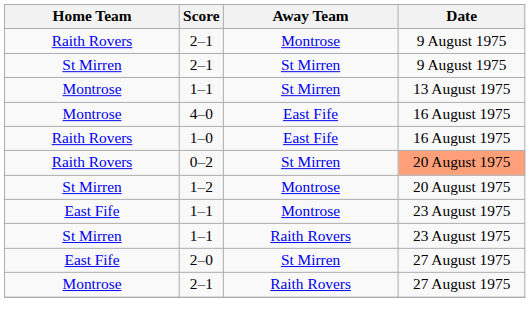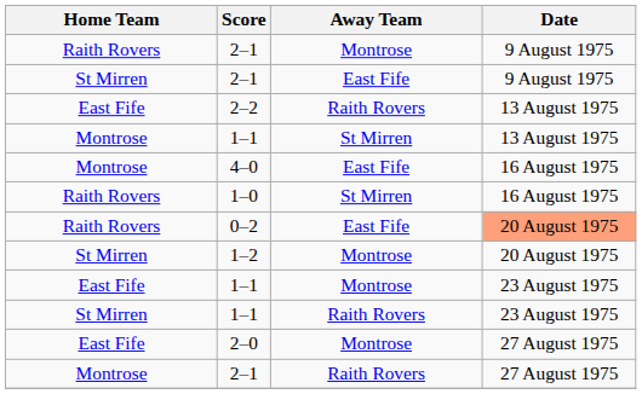 <table class="wikitable" style="text-align:center;">
 <tr>
 <th width=175>Home Team</th>
 <th width=20>Score</th>
 <th width=175>Away Team</th>
 <th width= 125>Date</th>
 </tr>
 <tr>
 <td><a href='#'>Raith Rovers</a></td>
 <td>2–1</td>
 <td><a href='#'>Montrose</a></td>
 <td>9 August 1975</td>
 </tr>
 <tr>
 <td><a href='#'>St Mirren</a></td>
 <td>2–1</td>
-<td><a href='#'>St Mirren</a></td>
+<td><a href='#'>East Fife</a></td>
 <td>9 August 1975</td>
+</tr>
+<tr>
+<td><a href='#'>East Fife</a></td>
+<td>2–2</td>
+<td><a href='#'>Raith Rovers</a></td>
+<td>13 August 1975</td>
 </tr>
 <tr>
 <td><a href='#'>Montrose</a></td>
 <td>1–1</td>
 <td><a href='#'>St Mirren</a></td>
 <td>13 August 1975</td>
 </tr>
 <tr>
 <td><a href='#'>Montrose</a></td>
 <td>4–0</td>
 <td><a href='#'>East Fife</a></td>
 <td>16 August 1975</td>
 </tr>
 <tr>
 <td><a href='#'>Raith Rovers</a></td>
 <td>1–0</td>
-<td><a href='#'>East Fife</a></td>
+<td><a href='#'>St Mirren</a></td>
 <td>16 August 1975</td>
 </tr>
 <tr>
 <td><a href='#'>Raith Rovers</a></td>
 <td>0–2</td>
-<td><a href='#'>St Mirren</a></td>
+<td><a href='#'>East Fife</a></td>
 <td style="background: lightsalmon;">20 August 1975</td>
 </tr>
 <tr>
 <td><a href='#'>St Mirren</a></td>
 <td>1–2</td>
 <td><a href='#'>Montrose</a></td>
 <td>20 August 1975</td>
 </tr>
 <tr>
 <td><a href='#'>East Fife</a></td>
 <td>1–1</td>
 <td><a href='#'>Montrose</a></td>
 <td>23 August 1975</td>
 </tr>
 <tr>
 <td><a href='#'>St Mirren</a></td>
 <td>1–1</td>
 <td><a href='#'>Raith Rovers</a></td>
 <td>23 August 1975</td>
 </tr>
 <tr>
 <td><a href='#'>East Fife</a></td>
 <td>2–0</td>
-<td><a href='#'>St Mirren</a></td>
+<td><a href='#'>Montrose</a></td>
 <td>27 August 1975</td>
 </tr>
 <tr>
 <td><a href='#'>Montrose</a></td>
 <td>2–1</td>
 <td><a href='#'>Raith Rovers</a></td>
 <td>27 August 1975</td>
 </tr>
 <tr>
 </tr>
 </table>
